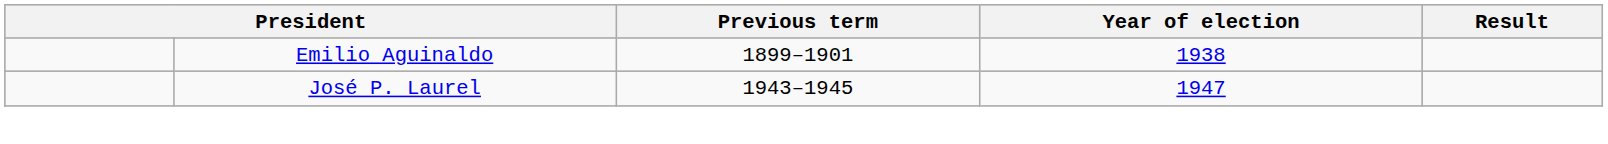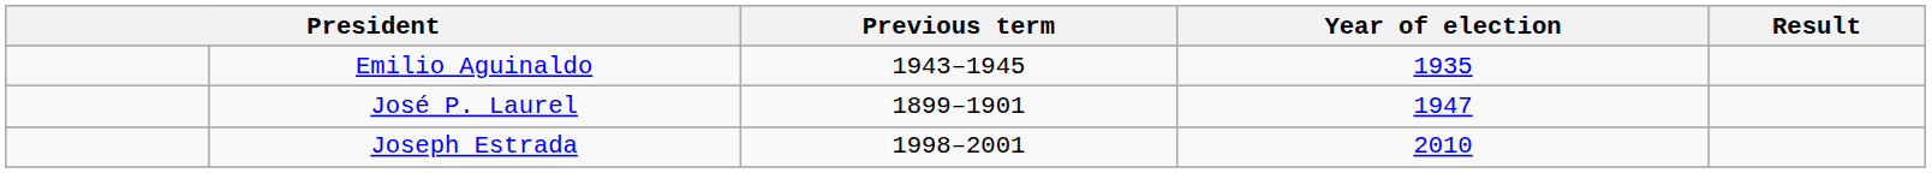 <table class="wikitable" style="margin-left: auto; margin-right: auto; text-align:center;" width=80%>
 <tr valign=bottom>
 <th colspan=2>President</th>
 <th>Previous term</th>
 <th>Year of election<br></th>
 <th>Result</th>
 </tr>
 <tr align="center">
 <td width=100px></td>
 <td nowrap><a href='#'>Emilio Aguinaldo</a></td>
-<td>1899–1901</td>
-<td><a href='#'>1938</a></td>
+<td>1943–1945</td>
+<td><a href='#'>1935</a></td>
 <td></td>
 </tr>
 <tr align="center">
 <td width=100px></td>
 <td nowrap><a href='#'>José P. Laurel</a></td>
-<td>1943–1945</td>
+<td>1899–1901</td>
 <td><a href='#'>1947</a></td>
 <td></td>
 </tr>
+<tr align="center">
+<td width=100px></td>
+<td nowrap><a href='#'>Joseph Estrada</a></td>
+<td>1998–2001</td>
+<td><a href='#'>2010</a></td>
+<td></td>
+</tr>
 </table>
